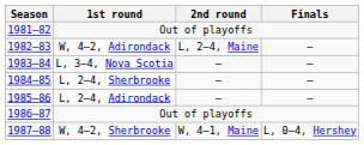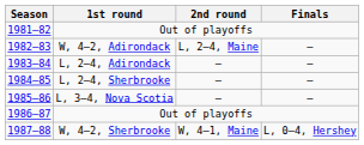 <table class="wikitable" style="text-align:center">
 <tr>
 <th>Season</th>
 <th>1st round</th>
 <th>2nd round</th>
 <th>Finals</th>
 </tr>
 <tr>
 <td><a href='#'>1981–82</a></td>
 <td colspan="3">Out of playoffs</td>
 </tr>
 <tr>
 <td><a href='#'>1982–83</a></td>
 <td>W, 4–2, <a href='#'>Adirondack</a></td>
 <td>L, 2–4, <a href='#'>Maine</a></td>
 <td>—</td>
 </tr>
 <tr>
 <td><a href='#'>1983–84</a></td>
-<td>L, 3–4, <a href='#'>Nova Scotia</a></td>
+<td>L, 2–4, <a href='#'>Adirondack</a></td>
 <td>—</td>
 <td>—</td>
 </tr>
 <tr>
 <td><a href='#'>1984–85</a></td>
 <td>L, 2–4, <a href='#'>Sherbrooke</a></td>
 <td>—</td>
 <td>—</td>
 </tr>
 <tr>
 <td><a href='#'>1985–86</a></td>
-<td>L, 2–4, <a href='#'>Adirondack</a></td>
+<td>L, 3–4, <a href='#'>Nova Scotia</a></td>
 <td>—</td>
 <td>—</td>
 </tr>
 <tr>
 <td><a href='#'>1986–87</a></td>
 <td colspan="3">Out of playoffs</td>
 </tr>
 <tr>
 <td><a href='#'>1987–88</a></td>
 <td>W, 4–2, <a href='#'>Sherbrooke</a></td>
 <td>W, 4–1, <a href='#'>Maine</a></td>
 <td>L, 0–4, <a href='#'>Hershey</a></td>
 </tr>
 </table>
